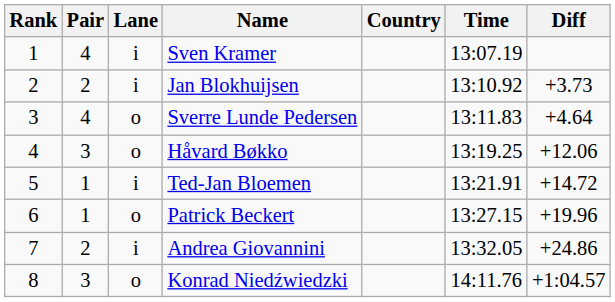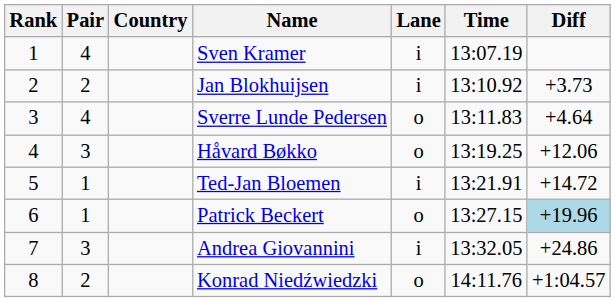 <table class="wikitable sortable" style="text-align:center">
 <tr>
 <th>Rank</th>
 <th>Pair</th>
+<th>Country</th>
+<th>Name</th>
 <th>Lane</th>
-<th>Name</th>
-<th>Country</th>
 <th>Time</th>
 <th>Diff</th>
 </tr>
 <tr>
 <td>1</td>
 <td>4</td>
+<td align=left></td>
+<td align=left><a href='#'>Sven Kramer</a></td>
 <td>i</td>
-<td align=left><a href='#'>Sven Kramer</a></td>
-<td align=left></td>
 <td>13:07.19</td>
 <td></td>
 </tr>
 <tr>
 <td>2</td>
 <td>2</td>
+<td align=left></td>
+<td align=left><a href='#'>Jan Blokhuijsen</a></td>
 <td>i</td>
-<td align=left><a href='#'>Jan Blokhuijsen</a></td>
-<td align=left></td>
 <td>13:10.92</td>
 <td>+3.73</td>
 </tr>
 <tr>
 <td>3</td>
 <td>4</td>
+<td align=left></td>
+<td align=left><a href='#'>Sverre Lunde Pedersen</a></td>
 <td>o</td>
-<td align=left><a href='#'>Sverre Lunde Pedersen</a></td>
-<td align=left></td>
 <td>13:11.83</td>
 <td>+4.64</td>
 </tr>
 <tr>
 <td>4</td>
 <td>3</td>
+<td align=left></td>
+<td align=left><a href='#'>Håvard Bøkko</a></td>
 <td>o</td>
-<td align=left><a href='#'>Håvard Bøkko</a></td>
-<td align=left></td>
 <td>13:19.25</td>
 <td>+12.06</td>
 </tr>
 <tr>
 <td>5</td>
 <td>1</td>
+<td align=left></td>
+<td align=left><a href='#'>Ted-Jan Bloemen</a></td>
 <td>i</td>
-<td align=left><a href='#'>Ted-Jan Bloemen</a></td>
-<td align=left></td>
 <td>13:21.91</td>
 <td>+14.72</td>
 </tr>
 <tr>
 <td>6</td>
 <td>1</td>
+<td align=left></td>
+<td align=left><a href='#'>Patrick Beckert</a></td>
 <td>o</td>
-<td align=left><a href='#'>Patrick Beckert</a></td>
-<td align=left></td>
 <td>13:27.15</td>
-<td>+19.96</td>
+<td style="background: lightblue;">+19.96</td>
 </tr>
 <tr>
 <td>7</td>
-<td>2</td>
+<td>3</td>
+<td align=left></td>
+<td align=left><a href='#'>Andrea Giovannini</a></td>
 <td>i</td>
-<td align=left><a href='#'>Andrea Giovannini</a></td>
-<td align=left></td>
 <td>13:32.05</td>
 <td>+24.86</td>
 </tr>
 <tr>
 <td>8</td>
-<td>3</td>
+<td>2</td>
+<td align=left></td>
+<td align=left><a href='#'>Konrad Niedźwiedzki</a></td>
 <td>o</td>
-<td align=left><a href='#'>Konrad Niedźwiedzki</a></td>
-<td align=left></td>
 <td>14:11.76</td>
 <td>+1:04.57</td>
 </tr>
 </table>
